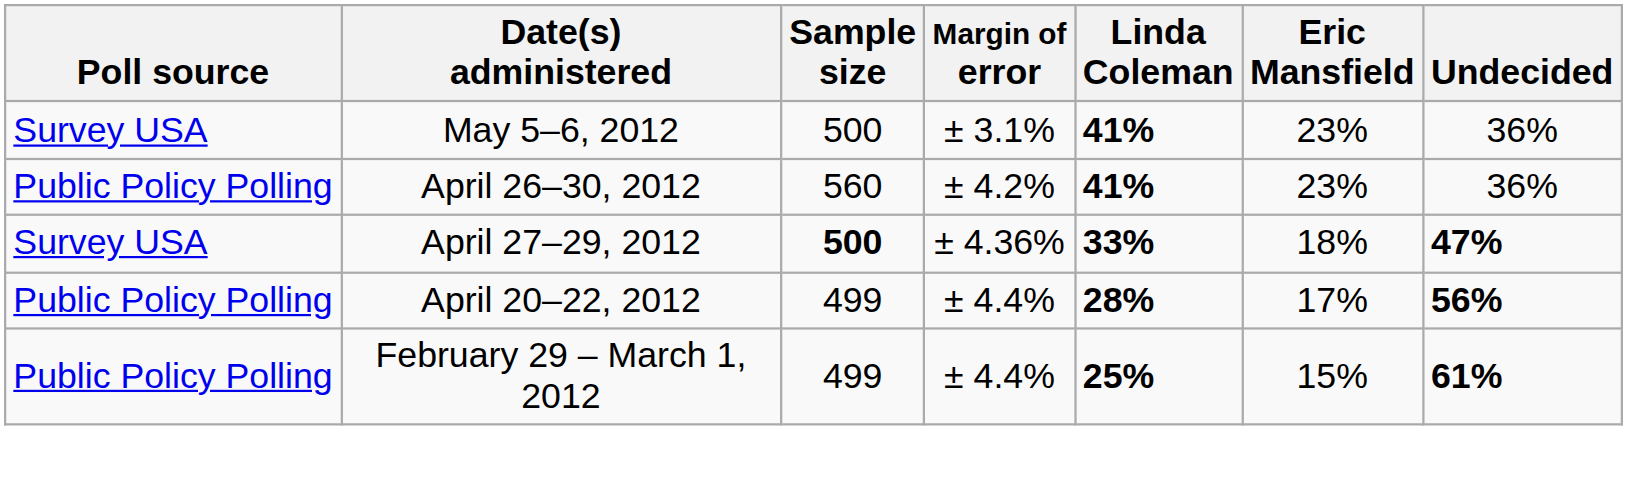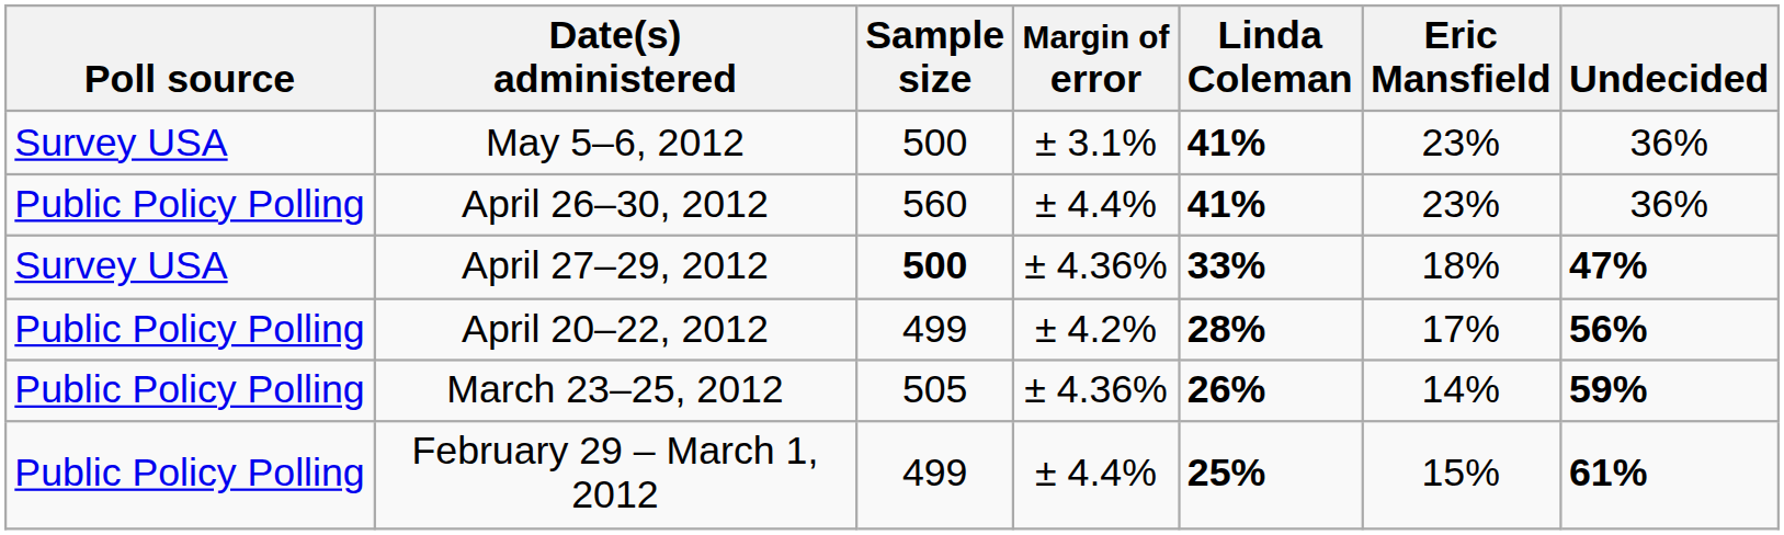 <table class="wikitable">
 <tr valign= bottom>
 <th>Poll source</th>
 <th style="width:190px;">Date(s)<br>administered</th>
 <th class=small>Sample<br>size</th>
 <th><small>Margin of</small><br>error</th>
 <th style="width:65px;">Linda<br>Coleman</th>
 <th style="width:65px;">Eric<br>Mansfield</th>
 <th style="width:65px;">Undecided</th>
 </tr>
 <tr>
 <td><a href='#'>Survey USA</a></td>
 <td align=center>May 5–6, 2012</td>
 <td align=center>500</td>
 <td align=center>± 3.1%</td>
 <td><strong>41%</strong></td>
 <td align=center>23%</td>
 <td align=center>36%</td>
 </tr>
 <tr>
 <td><a href='#'>Public Policy Polling</a></td>
 <td align=center>April 26–30, 2012</td>
 <td align=center>560</td>
-<td align=center>± 4.2%</td>
+<td align=center>± 4.4%</td>
 <td><strong>41%</strong></td>
 <td align=center>23%</td>
 <td align=center>36%</td>
 </tr>
 <tr>
 <td><a href='#'>Survey USA</a></td>
 <td align=center>April 27–29, 2012</td>
 <td align=center><strong>500</strong></td>
 <td align=center>± 4.36%</td>
 <td><strong>33%</strong></td>
 <td align=center>18%</td>
 <td><strong>47%</strong></td>
 </tr>
 <tr>
 <td><a href='#'>Public Policy Polling</a></td>
 <td align=center>April 20–22, 2012</td>
 <td align=center>499</td>
-<td align=center>± 4.4%</td>
+<td align=center>± 4.2%</td>
 <td><strong>28%</strong></td>
 <td align=center>17%</td>
 <td><strong>56%</strong></td>
+</tr>
+<tr>
+<td><a href='#'>Public Policy Polling</a></td>
+<td align=center>March 23–25, 2012</td>
+<td align=center>505</td>
+<td align=center>± 4.36%</td>
+<td><strong>26%</strong></td>
+<td align=center>14%</td>
+<td><strong>59%</strong></td>
 </tr>
 <tr>
 <td><a href='#'>Public Policy Polling</a></td>
 <td align=center>February 29 – March 1, 2012</td>
 <td align=center>499</td>
 <td align=center>± 4.4%</td>
 <td><strong>25%</strong></td>
 <td align=center>15%</td>
 <td><strong>61%</strong></td>
 </tr>
 </table>
